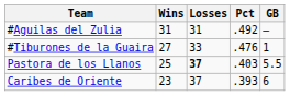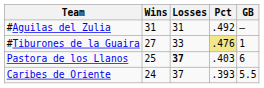 <table class="wikitable">
 <tr>
 <th>Team</th>
 <th>Wins</th>
 <th>Losses</th>
 <th>Pct</th>
 <th>GB</th>
 </tr>
 <tr>
 <td>#<a href='#'>Aguilas del Zulia</a></td>
 <td>31</td>
 <td>31</td>
 <td>.492</td>
 <td>–</td>
 </tr>
 <tr>
 <td>#<a href='#'>Tiburones de la Guaira</a></td>
 <td>27</td>
 <td>33</td>
-<td>.476</td>
+<td style="background: khaki;">.476</td>
 <td>1</td>
 </tr>
 <tr>
 <td><a href='#'>Pastora de los Llanos</a></td>
 <td>25</td>
 <td><strong>37</strong></td>
 <td>.403</td>
-<td>5.5</td>
+<td>6</td>
 </tr>
 <tr>
 <td><a href='#'>Caribes de Oriente</a></td>
-<td>23</td>
+<td>24</td>
 <td>37</td>
 <td>.393</td>
-<td>6</td>
+<td>5.5</td>
 </tr>
 </table>
